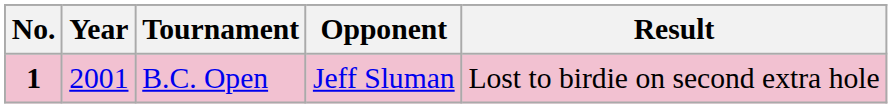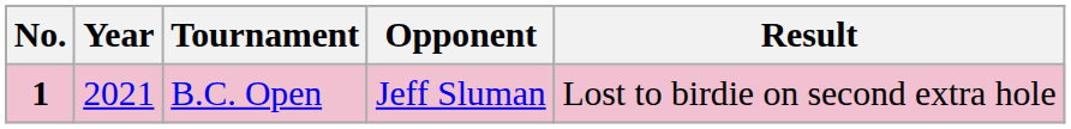 <table class="wikitable" style="font-size:95%;">
 <tr>
 <th>No.</th>
 <th>Year</th>
 <th>Tournament</th>
 <th>Opponent</th>
 <th>Result</th>
 </tr>
 <tr style="background:#F2C1D1;">
 <td align=center><strong>1</strong></td>
-<td><a href='#'>2001</a></td>
+<td><a href='#'>2021</a></td>
 <td><a href='#'>B.C. Open</a></td>
 <td> <a href='#'>Jeff Sluman</a></td>
 <td>Lost to birdie on second extra hole</td>
 </tr>
 </table>
